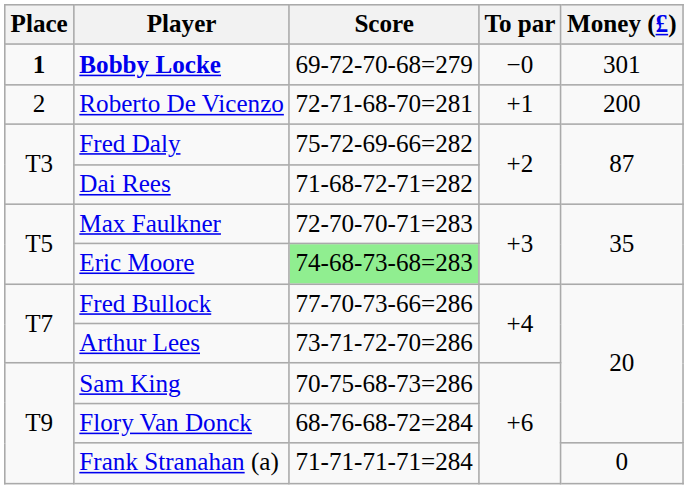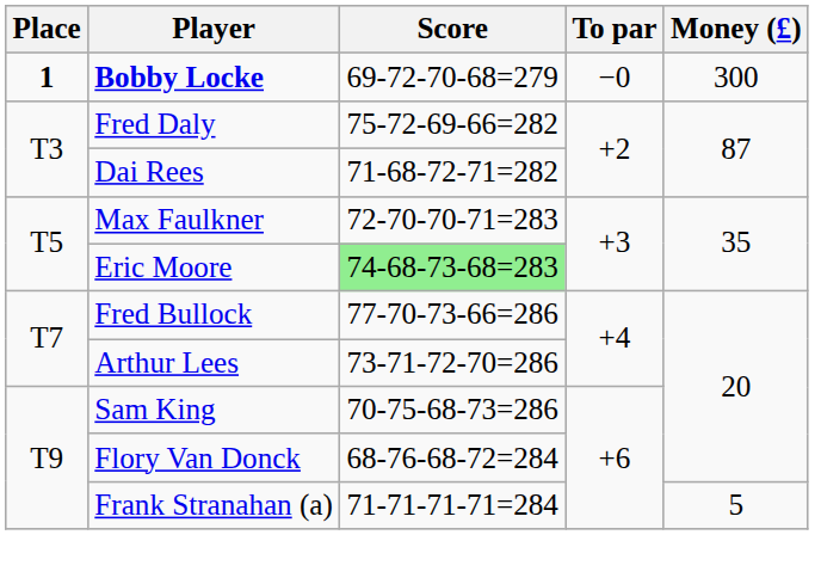 <table class="wikitable">
 <tr>
 <th>Place</th>
 <th>Player</th>
 <th>Score</th>
 <th>To par</th>
 <th>Money (<a href='#'>£</a>)</th>
 </tr>
 <tr>
 <td align=center><strong>1</strong></td>
 <td> <strong><a href='#'>Bobby Locke</a></strong></td>
 <td>69-72-70-68=279</td>
 <td align="center">−0</td>
-<td align="center">301</td>
-</tr>
-<tr>
-<td align=center>2</td>
-<td> <a href='#'>Roberto De Vicenzo</a></td>
-<td>72-71-68-70=281</td>
-<td align="center">+1</td>
-<td align="center">200</td>
+<td align="center">300</td>
 </tr>
 <tr>
 <td rowspan=2 align=center>T3</td>
 <td> <a href='#'>Fred Daly</a></td>
 <td>75-72-69-66=282</td>
 <td rowspan=2 align="center">+2</td>
 <td rowspan=2 align="center">87</td>
 </tr>
 <tr>
 <td> <a href='#'>Dai Rees</a></td>
 <td>71-68-72-71=282</td>
 </tr>
 <tr>
 <td rowspan=2 align=center>T5</td>
 <td> <a href='#'>Max Faulkner</a></td>
 <td>72-70-70-71=283</td>
 <td rowspan=2 align="center">+3</td>
 <td rowspan=2 align="center">35</td>
 </tr>
 <tr>
 <td> <a href='#'>Eric Moore</a></td>
 <td style="background: lightgreen;">74-68-73-68=283</td>
 </tr>
 <tr>
 <td rowspan=2 align="center">T7</td>
 <td> <a href='#'>Fred Bullock</a></td>
 <td>77-70-73-66=286</td>
 <td rowspan=2 align="center">+4</td>
 <td rowspan=4 align="center">20</td>
 </tr>
 <tr>
 <td> <a href='#'>Arthur Lees</a></td>
 <td>73-71-72-70=286</td>
 </tr>
 <tr>
 <td rowspan=3 align="center">T9</td>
 <td> <a href='#'>Sam King</a></td>
 <td>70-75-68-73=286</td>
 <td rowspan=3 align="center">+6</td>
 </tr>
 <tr>
 <td> <a href='#'>Flory Van Donck</a></td>
 <td>68-76-68-72=284</td>
 </tr>
 <tr>
 <td> <a href='#'>Frank Stranahan</a> (a)</td>
 <td>71-71-71-71=284</td>
-<td align="center">0</td>
+<td align="center">5</td>
 </tr>
 </table>
